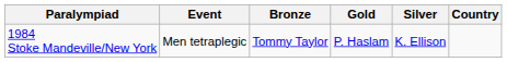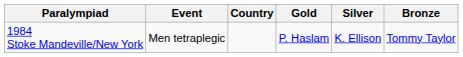 <table class="wikitable" style="font-size:95%">
 <tr>
 <th>Paralympiad</th>
 <th>Event</th>
-<th>Bronze</th>
+<th>Country</th>
 <th>Gold</th>
 <th>Silver</th>
-<th>Country</th>
+<th>Bronze</th>
 </tr>
 <tr>
 <td><a href='#'>1984<br>Stoke Mandeville/New York</a></td>
 <td>Men tetraplegic<br></td>
-<td><a href='#'>Tommy Taylor</a></td>
+<td></td>
 <td><a href='#'>P. Haslam</a></td>
 <td><a href='#'>K. Ellison</a></td>
-<td></td>
+<td><a href='#'>Tommy Taylor</a></td>
 </tr>
 </table>
